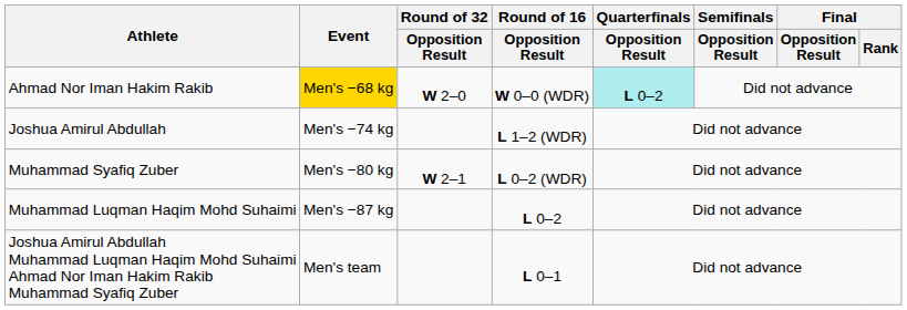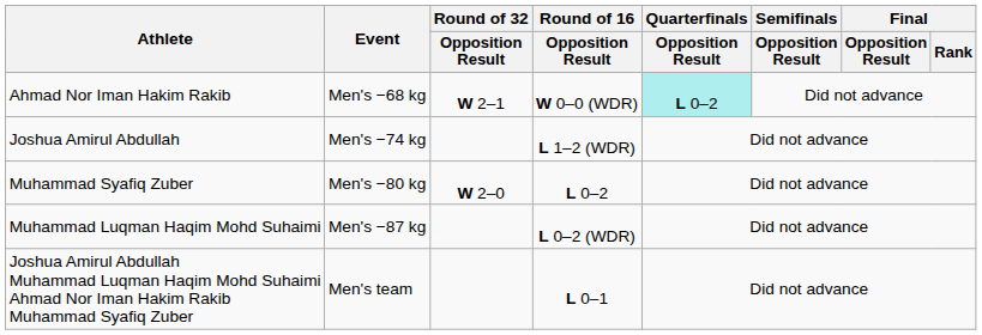 <table class="wikitable" style="font-size:90%;">
 <tr>
 <th rowspan=2>Athlete</th>
 <th rowspan=2>Event</th>
 <th>Round of 32</th>
 <th>Round of 16</th>
 <th>Quarterfinals</th>
 <th>Semifinals</th>
 <th colspan=2>Final</th>
 </tr>
 <tr style="font-size:95%">
 <th>Opposition<br>Result</th>
 <th>Opposition<br>Result</th>
 <th>Opposition<br>Result</th>
 <th>Opposition<br>Result</th>
 <th>Opposition<br>Result</th>
 <th>Rank</th>
 </tr>
 <tr align=center>
 <td align=left>Ahmad Nor Iman Hakim Rakib</td>
-<td align=left style="background: gold;">Men's −68 kg</td>
-<td><br><strong>W</strong> 2–0</td>
+<td align=left>Men's −68 kg</td>
+<td><br><strong>W</strong> 2–1</td>
 <td><br><strong>W</strong> 0–0 (WDR)</td>
 <td style="background: paleturquoise;"><br><strong>L</strong> 0–2</td>
 <td colspan="3">Did not advance</td>
 </tr>
 <tr align=center>
 <td align=left>Joshua Amirul Abdullah</td>
 <td align=left>Men's −74 kg</td>
 <td></td>
 <td><br><strong>L</strong> 1–2 (WDR)</td>
 <td colspan="4">Did not advance</td>
 </tr>
 <tr align=center>
 <td align=left>Muhammad Syafiq Zuber</td>
 <td align=left>Men's −80 kg</td>
-<td><br><strong>W</strong> 2–1</td>
-<td><br><strong>L</strong> 0–2 (WDR)</td>
+<td><br><strong>W</strong> 2–0</td>
+<td><br><strong>L</strong> 0–2</td>
 <td colspan="4">Did not advance</td>
 </tr>
 <tr align=center>
 <td align=left>Muhammad Luqman Haqim Mohd Suhaimi</td>
 <td align=left>Men's −87 kg</td>
 <td></td>
-<td><br><strong>L</strong> 0–2</td>
+<td><br><strong>L</strong> 0–2 (WDR)</td>
 <td colspan="4">Did not advance</td>
 </tr>
 <tr align=center>
 <td align=left>Joshua Amirul Abdullah<br>Muhammad Luqman Haqim Mohd Suhaimi<br>Ahmad Nor Iman Hakim Rakib<br>Muhammad Syafiq Zuber</td>
 <td align=left>Men's team</td>
 <td></td>
 <td><br><strong>L</strong> 0–1</td>
 <td colspan="4">Did not advance</td>
 </tr>
 </table>
